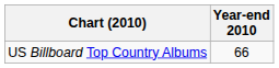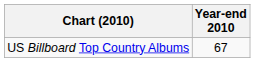 <table class="wikitable">
 <tr>
 <th>Chart (2010)</th>
 <th>Year-end<br>2010</th>
 </tr>
 <tr>
 <td>US <em>Billboard</em> <a href='#'>Top Country Albums</a></td>
-<td style="text-align:center;">66</td>
+<td style="text-align:center;">67</td>
 </tr>
 </table>
